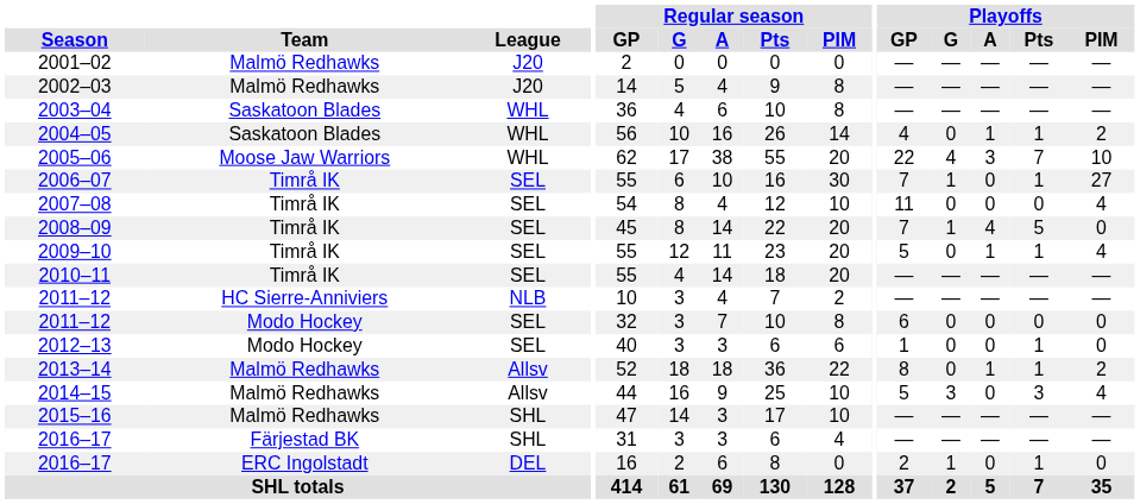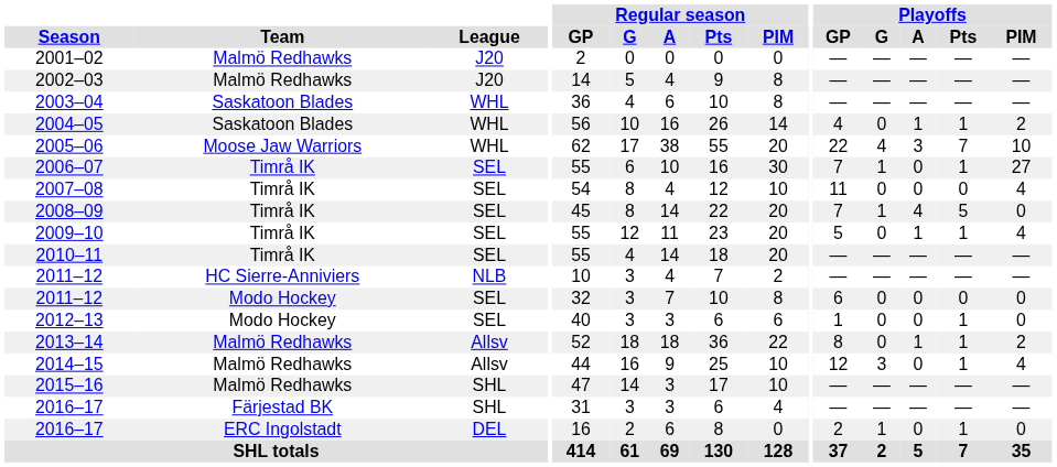 <table border="0" cellpadding="1" cellspacing="0" style="text-align:center; width:60em">
 <tr bgcolor="#e0e0e0">
 <th colspan="3" bgcolor="#ffffff"></th>
 <th rowspan="99" bgcolor="#ffffff"></th>
 <th colspan="5"><a href='#'>Regular season</a></th>
 <th rowspan="99" bgcolor="#ffffff"></th>
 <th colspan="5"><a href='#'>Playoffs</a></th>
 </tr>
 <tr bgcolor="#e0e0e0">
 <th><a href='#'>Season</a></th>
 <th>Team</th>
 <th>League</th>
 <th>GP</th>
 <th><a href='#'>G</a></th>
 <th><a href='#'>A</a></th>
 <th><a href='#'>Pts</a></th>
 <th><a href='#'>PIM</a></th>
 <th>GP</th>
 <th>G</th>
 <th>A</th>
 <th>Pts</th>
 <th>PIM</th>
 </tr>
 <tr>
 <td>2001–02</td>
 <td><a href='#'>Malmö Redhawks</a></td>
 <td><a href='#'>J20</a></td>
 <td>2</td>
 <td>0</td>
 <td>0</td>
 <td>0</td>
 <td>0</td>
 <td>—</td>
 <td>—</td>
 <td>—</td>
 <td>—</td>
 <td>—</td>
 </tr>
 <tr bgcolor="#f0f0f0">
 <td>2002–03</td>
 <td>Malmö Redhawks</td>
 <td>J20</td>
 <td>14</td>
 <td>5</td>
 <td>4</td>
 <td>9</td>
 <td>8</td>
 <td>—</td>
 <td>—</td>
 <td>—</td>
 <td>—</td>
 <td>—</td>
 </tr>
 <tr>
 <td><a href='#'>2003–04</a></td>
 <td><a href='#'>Saskatoon Blades</a></td>
 <td><a href='#'>WHL</a></td>
 <td>36</td>
 <td>4</td>
 <td>6</td>
 <td>10</td>
 <td>8</td>
 <td>—</td>
 <td>—</td>
 <td>—</td>
 <td>—</td>
 <td>—</td>
 </tr>
 <tr bgcolor="#f0f0f0">
 <td><a href='#'>2004–05</a></td>
 <td>Saskatoon Blades</td>
 <td>WHL</td>
 <td>56</td>
 <td>10</td>
 <td>16</td>
 <td>26</td>
 <td>14</td>
 <td>4</td>
 <td>0</td>
 <td>1</td>
 <td>1</td>
 <td>2</td>
 </tr>
 <tr>
 <td><a href='#'>2005–06</a></td>
 <td><a href='#'>Moose Jaw Warriors</a></td>
 <td>WHL</td>
 <td>62</td>
 <td>17</td>
 <td>38</td>
 <td>55</td>
 <td>20</td>
 <td>22</td>
 <td>4</td>
 <td>3</td>
 <td>7</td>
 <td>10</td>
 </tr>
 <tr bgcolor="#f0f0f0">
 <td><a href='#'>2006–07</a></td>
 <td><a href='#'>Timrå IK</a></td>
 <td><a href='#'>SEL</a></td>
 <td>55</td>
 <td>6</td>
 <td>10</td>
 <td>16</td>
 <td>30</td>
 <td>7</td>
 <td>1</td>
 <td>0</td>
 <td>1</td>
 <td>27</td>
 </tr>
 <tr>
 <td><a href='#'>2007–08</a></td>
 <td>Timrå IK</td>
 <td>SEL</td>
 <td>54</td>
 <td>8</td>
 <td>4</td>
 <td>12</td>
 <td>10</td>
 <td>11</td>
 <td>0</td>
 <td>0</td>
 <td>0</td>
 <td>4</td>
 </tr>
 <tr bgcolor="#f0f0f0">
 <td><a href='#'>2008–09</a></td>
 <td>Timrå IK</td>
 <td>SEL</td>
 <td>45</td>
 <td>8</td>
 <td>14</td>
 <td>22</td>
 <td>20</td>
 <td>7</td>
 <td>1</td>
 <td>4</td>
 <td>5</td>
 <td>0</td>
 </tr>
 <tr>
 <td><a href='#'>2009–10</a></td>
 <td>Timrå IK</td>
 <td>SEL</td>
 <td>55</td>
 <td>12</td>
 <td>11</td>
 <td>23</td>
 <td>20</td>
 <td>5</td>
 <td>0</td>
 <td>1</td>
 <td>1</td>
 <td>4</td>
 </tr>
 <tr bgcolor="#f0f0f0">
 <td><a href='#'>2010–11</a></td>
 <td>Timrå IK</td>
 <td>SEL</td>
 <td>55</td>
 <td>4</td>
 <td>14</td>
 <td>18</td>
 <td>20</td>
 <td>—</td>
 <td>—</td>
 <td>—</td>
 <td>—</td>
 <td>—</td>
 </tr>
 <tr>
 <td><a href='#'>2011–12</a></td>
 <td><a href='#'>HC Sierre-Anniviers</a></td>
 <td><a href='#'>NLB</a></td>
 <td>10</td>
 <td>3</td>
 <td>4</td>
 <td>7</td>
 <td>2</td>
 <td>—</td>
 <td>—</td>
 <td>—</td>
 <td>—</td>
 <td>—</td>
 </tr>
 <tr bgcolor="#f0f0f0">
 <td><a href='#'>2011–12</a></td>
 <td><a href='#'>Modo Hockey</a></td>
 <td>SEL</td>
 <td>32</td>
 <td>3</td>
 <td>7</td>
 <td>10</td>
 <td>8</td>
 <td>6</td>
 <td>0</td>
 <td>0</td>
 <td>0</td>
 <td>0</td>
 </tr>
 <tr>
 <td><a href='#'>2012–13</a></td>
 <td>Modo Hockey</td>
 <td>SEL</td>
 <td>40</td>
 <td>3</td>
 <td>3</td>
 <td>6</td>
 <td>6</td>
 <td>1</td>
 <td>0</td>
 <td>0</td>
 <td>1</td>
 <td>0</td>
 </tr>
 <tr bgcolor="#f0f0f0">
 <td><a href='#'>2013–14</a></td>
 <td><a href='#'>Malmö Redhawks</a></td>
 <td><a href='#'>Allsv</a></td>
 <td>52</td>
 <td>18</td>
 <td>18</td>
 <td>36</td>
 <td>22</td>
 <td>8</td>
 <td>0</td>
 <td>1</td>
 <td>1</td>
 <td>2</td>
 </tr>
 <tr>
 <td><a href='#'>2014–15</a></td>
 <td>Malmö Redhawks</td>
 <td>Allsv</td>
 <td>44</td>
 <td>16</td>
 <td>9</td>
 <td>25</td>
 <td>10</td>
-<td>5</td>
+<td>12</td>
 <td>3</td>
 <td>0</td>
-<td>3</td>
+<td>1</td>
 <td>4</td>
 </tr>
 <tr bgcolor="#f0f0f0">
 <td><a href='#'>2015–16</a></td>
 <td>Malmö Redhawks</td>
 <td>SHL</td>
 <td>47</td>
 <td>14</td>
 <td>3</td>
 <td>17</td>
 <td>10</td>
 <td>—</td>
 <td>—</td>
 <td>—</td>
 <td>—</td>
 <td>—</td>
 </tr>
 <tr>
 <td><a href='#'>2016–17</a></td>
 <td><a href='#'>Färjestad BK</a></td>
 <td>SHL</td>
 <td>31</td>
 <td>3</td>
 <td>3</td>
 <td>6</td>
 <td>4</td>
 <td>—</td>
 <td>—</td>
 <td>—</td>
 <td>—</td>
 <td>—</td>
 </tr>
 <tr bgcolor="#f0f0f0">
 <td><a href='#'>2016–17</a></td>
 <td><a href='#'>ERC Ingolstadt</a></td>
 <td><a href='#'>DEL</a></td>
 <td>16</td>
 <td>2</td>
 <td>6</td>
 <td>8</td>
 <td>0</td>
 <td>2</td>
 <td>1</td>
 <td>0</td>
 <td>1</td>
 <td>0</td>
 </tr>
 <tr bgcolor="#e0e0e0">
 <th colspan="3">SHL totals</th>
 <th>414</th>
 <th>61</th>
 <th>69</th>
 <th>130</th>
 <th>128</th>
 <th>37</th>
 <th>2</th>
 <th>5</th>
 <th>7</th>
 <th>35</th>
 </tr>
 </table>
